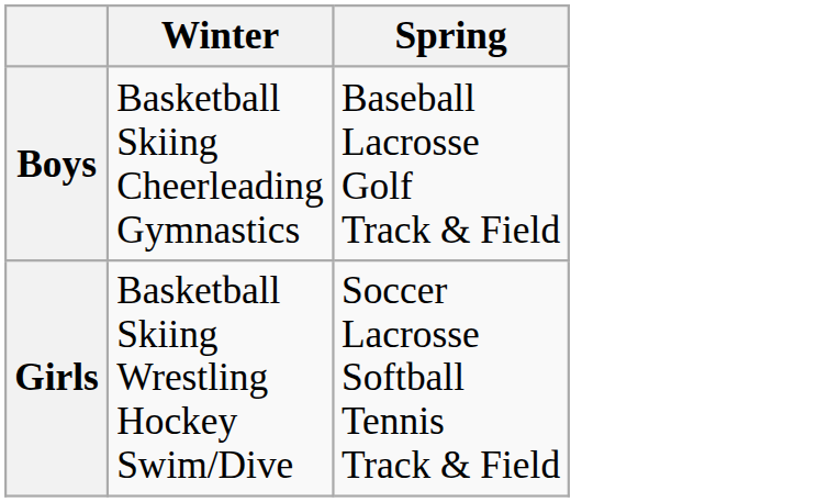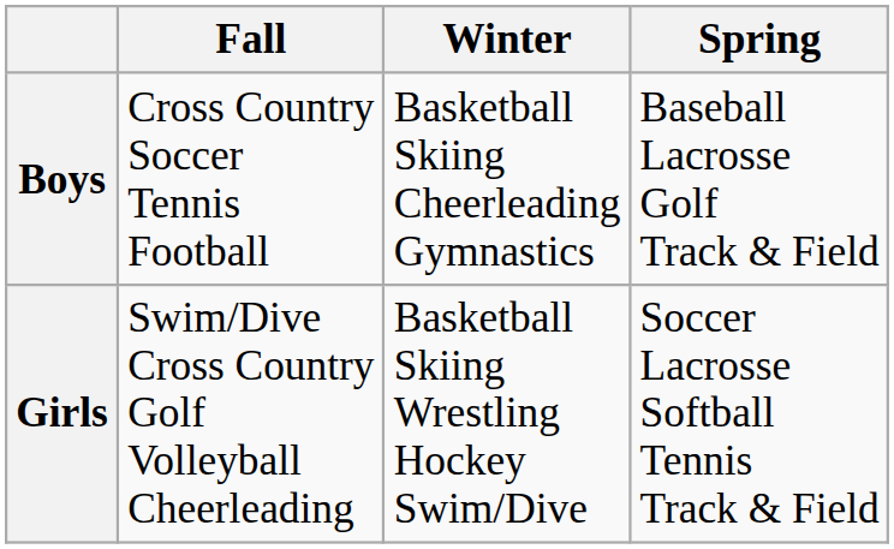 <table class=wikitable>
 <tr>
 <th></th>
+<th>Fall</th>
 <th>Winter</th>
 <th>Spring</th>
 </tr>
 <tr>
 <th>Boys</th>
+<td>Cross Country<br>Soccer<br>Tennis<br>Football</td>
 <td>Basketball<br>Skiing<br>Cheerleading<br>Gymnastics<br></td>
 <td>Baseball<br>Lacrosse<br>Golf<br>Track & Field</td>
 </tr>
 <tr>
 <th>Girls</th>
+<td>Swim/Dive<br>Cross Country<br>Golf<br>Volleyball<br>Cheerleading</td>
 <td>Basketball<br>Skiing<br>Wrestling<br>Hockey<br>Swim/Dive</td>
 <td>Soccer<br>Lacrosse<br>Softball<br>Tennis<br>Track & Field</td>
 </tr>
 </table>
